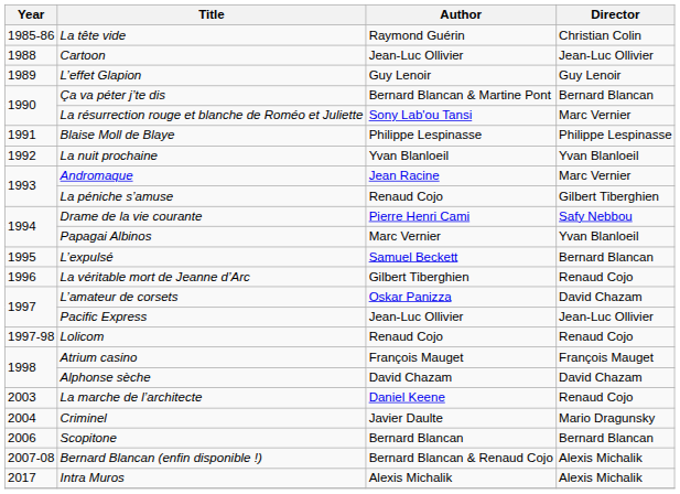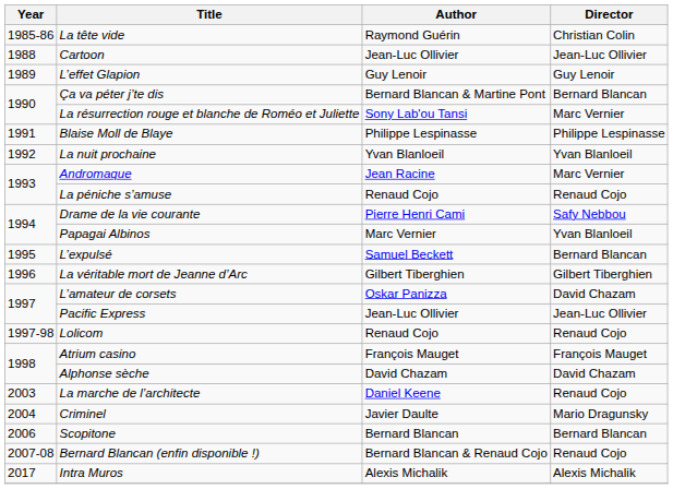 <table class="wikitable">
 <tr>
 <th>Year</th>
 <th>Title</th>
 <th>Author</th>
 <th>Director</th>
 </tr>
 <tr>
 <td>1985-86</td>
 <td><em>La tête vide</em></td>
 <td>Raymond Guérin</td>
 <td>Christian Colin</td>
 </tr>
 <tr>
 <td>1988</td>
 <td><em>Cartoon</em></td>
 <td>Jean-Luc Ollivier</td>
 <td>Jean-Luc Ollivier</td>
 </tr>
 <tr>
 <td>1989</td>
 <td><em>L’effet Glapion</em></td>
 <td>Guy Lenoir</td>
 <td>Guy Lenoir</td>
 </tr>
 <tr>
 <td rowspan=2>1990</td>
 <td><em>Ça va péter j’te dis</em></td>
 <td>Bernard Blancan & Martine Pont</td>
 <td>Bernard Blancan</td>
 </tr>
 <tr>
 <td><em>La résurrection rouge et blanche de Roméo et Juliette</em></td>
 <td><a href='#'>Sony Lab'ou Tansi</a></td>
 <td>Marc Vernier</td>
 </tr>
 <tr>
 <td>1991</td>
 <td><em>Blaise Moll de Blaye</em></td>
 <td>Philippe Lespinasse</td>
 <td>Philippe Lespinasse</td>
 </tr>
 <tr>
 <td>1992</td>
 <td><em>La nuit prochaine</em></td>
 <td>Yvan Blanloeil</td>
 <td>Yvan Blanloeil</td>
 </tr>
 <tr>
 <td rowspan=2>1993</td>
 <td><em><a href='#'>Andromaque</a></em></td>
 <td><a href='#'>Jean Racine</a></td>
 <td>Marc Vernier</td>
 </tr>
 <tr>
 <td><em>La péniche s’amuse</em></td>
 <td>Renaud Cojo</td>
-<td>Gilbert Tiberghien</td>
+<td>Renaud Cojo</td>
 </tr>
 <tr>
 <td rowspan=2>1994</td>
 <td><em>Drame de la vie courante</em></td>
 <td><a href='#'>Pierre Henri Cami</a></td>
 <td><a href='#'>Safy Nebbou</a></td>
 </tr>
 <tr>
 <td><em>Papagai Albinos</em></td>
 <td>Marc Vernier</td>
 <td>Yvan Blanloeil</td>
 </tr>
 <tr>
 <td>1995</td>
 <td><em>L’expulsé</em></td>
 <td><a href='#'>Samuel Beckett</a></td>
 <td>Bernard Blancan</td>
 </tr>
 <tr>
 <td>1996</td>
 <td><em>La véritable mort de Jeanne d’Arc</em></td>
 <td>Gilbert Tiberghien</td>
-<td>Renaud Cojo</td>
+<td>Gilbert Tiberghien</td>
 </tr>
 <tr>
 <td rowspan=2>1997</td>
 <td><em>L’amateur de corsets</em></td>
 <td><a href='#'>Oskar Panizza</a></td>
 <td>David Chazam</td>
 </tr>
 <tr>
 <td><em>Pacific Express</em></td>
 <td>Jean-Luc Ollivier</td>
 <td>Jean-Luc Ollivier</td>
 </tr>
 <tr>
 <td>1997-98</td>
 <td><em>Lolicom</em></td>
 <td>Renaud Cojo</td>
 <td>Renaud Cojo</td>
 </tr>
 <tr>
 <td rowspan=2>1998</td>
 <td><em>Atrium casino</em></td>
 <td>François Mauget</td>
 <td>François Mauget</td>
 </tr>
 <tr>
 <td><em>Alphonse sèche</em></td>
 <td>David Chazam</td>
 <td>David Chazam</td>
 </tr>
 <tr>
 <td>2003</td>
 <td><em>La marche de l’architecte</em></td>
 <td><a href='#'>Daniel Keene</a></td>
 <td>Renaud Cojo</td>
 </tr>
 <tr>
 <td>2004</td>
 <td><em>Criminel</em></td>
 <td>Javier Daulte</td>
 <td>Mario Dragunsky</td>
 </tr>
 <tr>
 <td>2006</td>
 <td><em>Scopitone</em></td>
 <td>Bernard Blancan</td>
 <td>Bernard Blancan</td>
 </tr>
 <tr>
 <td>2007-08</td>
 <td><em>Bernard Blancan (enfin disponible !)</em></td>
 <td>Bernard Blancan & Renaud Cojo</td>
-<td>Alexis Michalik</td>
+<td>Renaud Cojo</td>
 </tr>
 <tr>
 <td>2017</td>
 <td><em>Intra Muros</em></td>
 <td>Alexis Michalik</td>
 <td>Alexis Michalik</td>
 </tr>
 <tr>
 </tr>
 </table>
